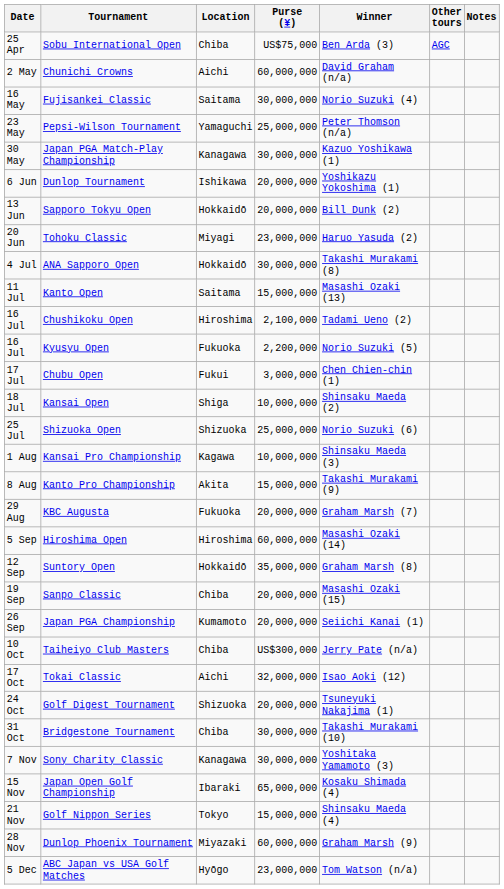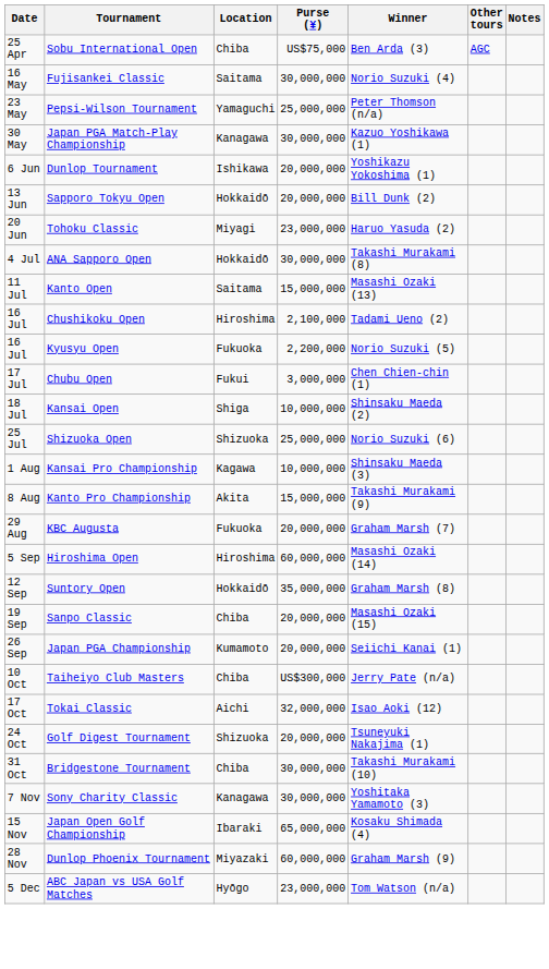 <table class="wikitable" style="font-size:95%">
 <tr>
 <th>Date</th>
 <th>Tournament</th>
 <th>Location</th>
 <th>Purse<br>(<a href='#'>¥</a>)</th>
 <th>Winner</th>
 <th>Other<br>tours</th>
 <th>Notes</th>
 </tr>
 <tr>
 <td>25 Apr</td>
 <td><a href='#'>Sobu International Open</a></td>
 <td>Chiba</td>
 <td align=right>US$75,000</td>
 <td> <a href='#'>Ben Arda</a> (3)</td>
 <td><a href='#'>AGC</a></td>
-<td></td>
-</tr>
-<tr>
-<td>2 May</td>
-<td><a href='#'>Chunichi Crowns</a></td>
-<td>Aichi</td>
-<td align=right>60,000,000</td>
-<td> <a href='#'>David Graham</a> (n/a)</td>
-<td></td>
 <td></td>
 </tr>
 <tr>
 <td>16 May</td>
 <td><a href='#'>Fujisankei Classic</a></td>
 <td>Saitama</td>
 <td align=right>30,000,000</td>
 <td> <a href='#'>Norio Suzuki</a> (4)</td>
 <td></td>
 <td></td>
 </tr>
 <tr>
 <td>23 May</td>
 <td><a href='#'>Pepsi-Wilson Tournament</a></td>
 <td>Yamaguchi</td>
 <td align=right>25,000,000</td>
 <td> <a href='#'>Peter Thomson</a> (n/a)</td>
 <td></td>
 <td></td>
 </tr>
 <tr>
 <td>30 May</td>
 <td><a href='#'>Japan PGA Match-Play Championship</a></td>
 <td>Kanagawa</td>
 <td align=right>30,000,000</td>
 <td> <a href='#'>Kazuo Yoshikawa</a> (1)</td>
 <td></td>
 <td></td>
 </tr>
 <tr>
 <td>6 Jun</td>
 <td><a href='#'>Dunlop Tournament</a></td>
 <td>Ishikawa</td>
 <td align=right>20,000,000</td>
 <td> <a href='#'>Yoshikazu Yokoshima</a> (1)</td>
 <td></td>
 <td></td>
 </tr>
 <tr>
 <td>13 Jun</td>
 <td><a href='#'>Sapporo Tokyu Open</a></td>
 <td>Hokkaidō</td>
 <td align=right>20,000,000</td>
 <td> <a href='#'>Bill Dunk</a> (2)</td>
 <td></td>
 <td></td>
 </tr>
 <tr>
 <td>20 Jun</td>
 <td><a href='#'>Tohoku Classic</a></td>
 <td>Miyagi</td>
 <td align=right>23,000,000</td>
 <td> <a href='#'>Haruo Yasuda</a> (2)</td>
 <td></td>
 <td></td>
 </tr>
 <tr>
 <td>4 Jul</td>
 <td><a href='#'>ANA Sapporo Open</a></td>
 <td>Hokkaidō</td>
 <td align=right>30,000,000</td>
 <td> <a href='#'>Takashi Murakami</a> (8)</td>
 <td></td>
 <td></td>
 </tr>
 <tr>
 <td>11 Jul</td>
 <td><a href='#'>Kanto Open</a></td>
 <td>Saitama</td>
 <td align=right>15,000,000</td>
 <td> <a href='#'>Masashi Ozaki</a> (13)</td>
 <td></td>
 <td></td>
 </tr>
 <tr>
 <td>16 Jul</td>
 <td><a href='#'>Chushikoku Open</a></td>
 <td>Hiroshima</td>
 <td align=right>2,100,000</td>
 <td> <a href='#'>Tadami Ueno</a> (2)</td>
 <td></td>
 <td></td>
 </tr>
 <tr>
 <td>16 Jul</td>
 <td><a href='#'>Kyusyu Open</a></td>
 <td>Fukuoka</td>
 <td align=right>2,200,000</td>
 <td> <a href='#'>Norio Suzuki</a> (5)</td>
 <td></td>
 <td></td>
 </tr>
 <tr>
 <td>17 Jul</td>
 <td><a href='#'>Chubu Open</a></td>
 <td>Fukui</td>
 <td align=right>3,000,000</td>
 <td> <a href='#'>Chen Chien-chin</a> (1)</td>
 <td></td>
 <td></td>
 </tr>
 <tr>
 <td>18 Jul</td>
 <td><a href='#'>Kansai Open</a></td>
 <td>Shiga</td>
 <td align=right>10,000,000</td>
 <td> <a href='#'>Shinsaku Maeda</a> (2)</td>
 <td></td>
 <td></td>
 </tr>
 <tr>
 <td>25 Jul</td>
 <td><a href='#'>Shizuoka Open</a></td>
 <td>Shizuoka</td>
 <td align=right>25,000,000</td>
 <td> <a href='#'>Norio Suzuki</a> (6)</td>
 <td></td>
 <td></td>
 </tr>
 <tr>
 <td>1 Aug</td>
 <td><a href='#'>Kansai Pro Championship</a></td>
 <td>Kagawa</td>
 <td align=right>10,000,000</td>
 <td> <a href='#'>Shinsaku Maeda</a> (3)</td>
 <td></td>
 <td></td>
 </tr>
 <tr>
 <td>8 Aug</td>
 <td><a href='#'>Kanto Pro Championship</a></td>
 <td>Akita</td>
 <td align=right>15,000,000</td>
 <td> <a href='#'>Takashi Murakami</a> (9)</td>
 <td></td>
 <td></td>
 </tr>
 <tr>
 <td>29 Aug</td>
 <td><a href='#'>KBC Augusta</a></td>
 <td>Fukuoka</td>
 <td align=right>20,000,000</td>
 <td> <a href='#'>Graham Marsh</a> (7)</td>
 <td></td>
 <td></td>
 </tr>
 <tr>
 <td>5 Sep</td>
 <td><a href='#'>Hiroshima Open</a></td>
 <td>Hiroshima</td>
 <td align=right>60,000,000</td>
 <td> <a href='#'>Masashi Ozaki</a> (14)</td>
 <td></td>
 <td></td>
 </tr>
 <tr>
 <td>12 Sep</td>
 <td><a href='#'>Suntory Open</a></td>
 <td>Hokkaidō</td>
 <td align=right>35,000,000</td>
 <td> <a href='#'>Graham Marsh</a> (8)</td>
 <td></td>
 <td></td>
 </tr>
 <tr>
 <td>19 Sep</td>
 <td><a href='#'>Sanpo Classic</a></td>
 <td>Chiba</td>
 <td align=right>20,000,000</td>
 <td> <a href='#'>Masashi Ozaki</a> (15)</td>
 <td></td>
 <td></td>
 </tr>
 <tr>
 <td>26 Sep</td>
 <td><a href='#'>Japan PGA Championship</a></td>
 <td>Kumamoto</td>
 <td align=right>20,000,000</td>
 <td> <a href='#'>Seiichi Kanai</a> (1)</td>
 <td></td>
 <td></td>
 </tr>
 <tr>
 <td>10 Oct</td>
 <td><a href='#'>Taiheiyo Club Masters</a></td>
 <td>Chiba</td>
 <td align=right>US$300,000</td>
 <td> <a href='#'>Jerry Pate</a> (n/a)</td>
 <td></td>
 <td></td>
 </tr>
 <tr>
 <td>17 Oct</td>
 <td><a href='#'>Tokai Classic</a></td>
 <td>Aichi</td>
 <td align=right>32,000,000</td>
 <td> <a href='#'>Isao Aoki</a> (12)</td>
 <td></td>
 <td></td>
 </tr>
 <tr>
 <td>24 Oct</td>
 <td><a href='#'>Golf Digest Tournament</a></td>
 <td>Shizuoka</td>
 <td align=right>20,000,000</td>
 <td> <a href='#'>Tsuneyuki Nakajima</a> (1)</td>
 <td></td>
 <td></td>
 </tr>
 <tr>
 <td>31 Oct</td>
 <td><a href='#'>Bridgestone Tournament</a></td>
 <td>Chiba</td>
 <td align=right>30,000,000</td>
 <td> <a href='#'>Takashi Murakami</a> (10)</td>
 <td></td>
 <td></td>
 </tr>
 <tr>
 <td>7 Nov</td>
 <td><a href='#'>Sony Charity Classic</a></td>
 <td>Kanagawa</td>
 <td align=right>30,000,000</td>
 <td> <a href='#'>Yoshitaka Yamamoto</a> (3)</td>
 <td></td>
 <td></td>
 </tr>
 <tr>
 <td>15 Nov</td>
 <td><a href='#'>Japan Open Golf Championship</a></td>
 <td>Ibaraki</td>
 <td align=right>65,000,000</td>
 <td> <a href='#'>Kosaku Shimada</a> (4)</td>
 <td></td>
 <td></td>
 </tr>
 <tr>
-<td>21 Nov</td>
-<td><a href='#'>Golf Nippon Series</a></td>
-<td>Tokyo</td>
-<td align=right>15,000,000</td>
-<td> <a href='#'>Shinsaku Maeda</a> (4)</td>
-<td></td>
-<td></td>
-</tr>
-<tr>
 <td>28 Nov</td>
 <td><a href='#'>Dunlop Phoenix Tournament</a></td>
 <td>Miyazaki</td>
 <td align=right>60,000,000</td>
 <td> <a href='#'>Graham Marsh</a> (9)</td>
 <td></td>
 <td></td>
 </tr>
 <tr>
 <td>5 Dec</td>
 <td><a href='#'>ABC Japan vs USA Golf Matches</a></td>
 <td>Hyōgo</td>
 <td align=right>23,000,000</td>
 <td> <a href='#'>Tom Watson</a> (n/a)</td>
 <td></td>
 <td></td>
 </tr>
 </table>
